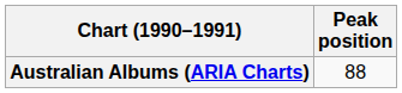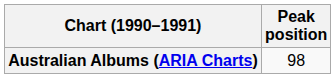 <table class="wikitable sortable plainrowheaders" style="text-align:center;">
 <tr>
 <th scope="col">Chart (1990–1991)</th>
 <th scope="col">Peak<br>position</th>
 </tr>
 <tr>
 <th scope="row">Australian Albums (<a href='#'>ARIA Charts</a>)</th>
-<td>88</td>
+<td>98</td>
 </tr>
 <tr>
 </tr>
 <tr>
 </tr>
 <tr>
 </tr>
 <tr>
 </tr>
 <tr>
 </tr>
 </table>
